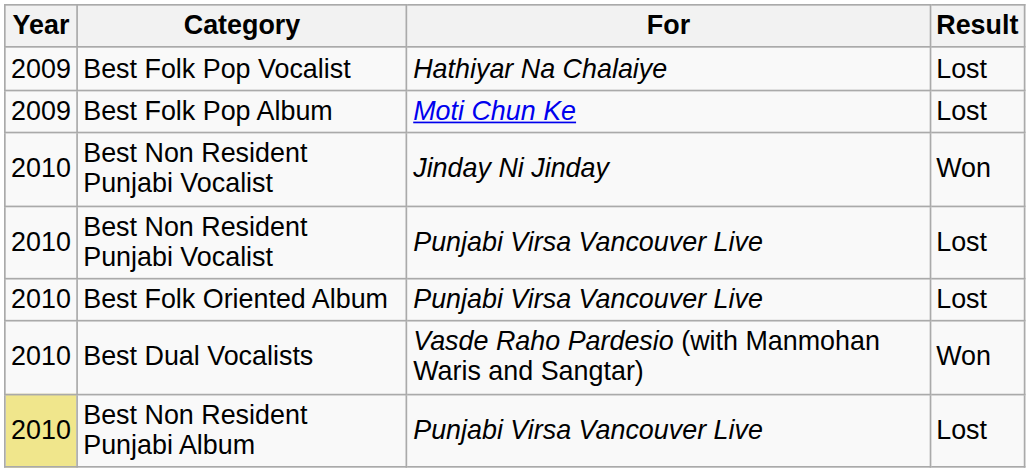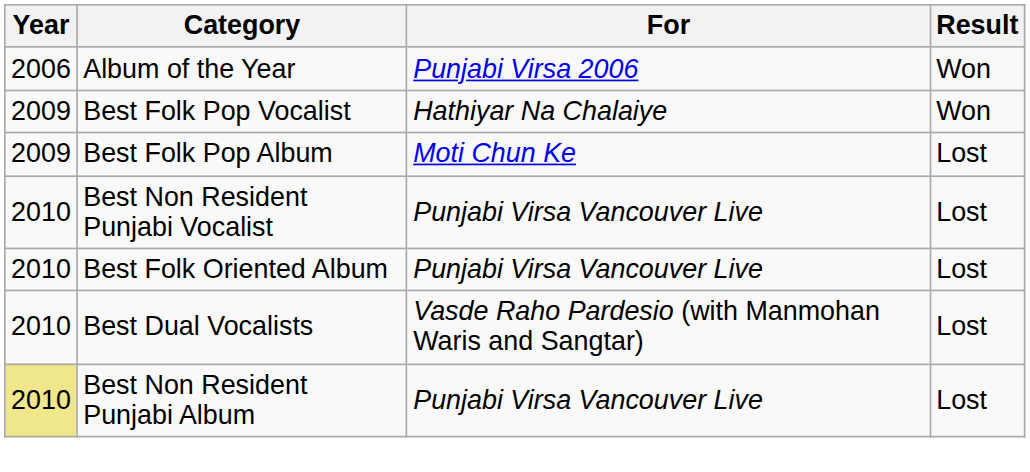 <table class="wikitable">
 <tr>
 <th>Year</th>
 <th>Category</th>
 <th>For</th>
 <th>Result</th>
 </tr>
 <tr>
+<td>2006</td>
+<td>Album of the Year</td>
+<td><em><a href='#'>Punjabi Virsa 2006</a></em></td>
+<td>Won</td>
+</tr>
+<tr>
 <td>2009</td>
 <td>Best Folk Pop Vocalist</td>
 <td><em>Hathiyar Na Chalaiye</em></td>
-<td>Lost</td>
+<td>Won</td>
 </tr>
 <tr>
 <td>2009</td>
 <td>Best Folk Pop Album</td>
 <td><em><a href='#'>Moti Chun Ke</a></em></td>
 <td>Lost</td>
-</tr>
-<tr>
-<td>2010</td>
-<td>Best Non Resident Punjabi Vocalist</td>
-<td><em>Jinday Ni Jinday</em></td>
-<td>Won</td>
 </tr>
 <tr>
 <td>2010</td>
 <td>Best Non Resident Punjabi Vocalist</td>
 <td><em>Punjabi Virsa Vancouver Live</em></td>
 <td>Lost</td>
 </tr>
 <tr>
 <td>2010</td>
 <td>Best Folk Oriented Album</td>
 <td><em>Punjabi Virsa Vancouver Live</em></td>
 <td>Lost</td>
 </tr>
 <tr>
 <td>2010</td>
 <td>Best Dual Vocalists</td>
 <td><em>Vasde Raho Pardesio</em> (with Manmohan Waris and Sangtar)</td>
-<td>Won</td>
+<td>Lost</td>
 </tr>
 <tr>
 <td style="background: khaki;">2010</td>
 <td>Best Non Resident Punjabi Album</td>
 <td><em>Punjabi Virsa Vancouver Live</em></td>
 <td>Lost</td>
 </tr>
 </table>
